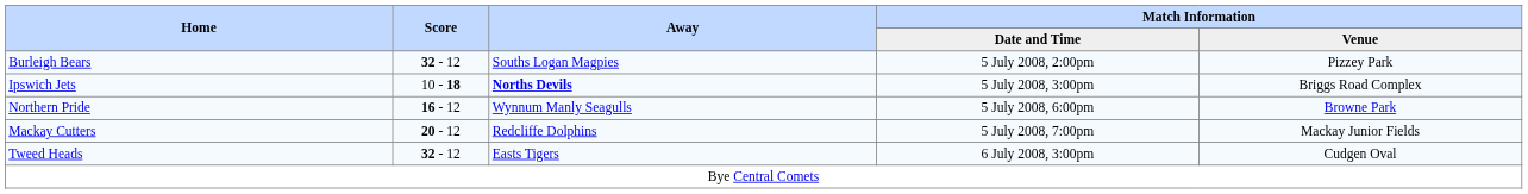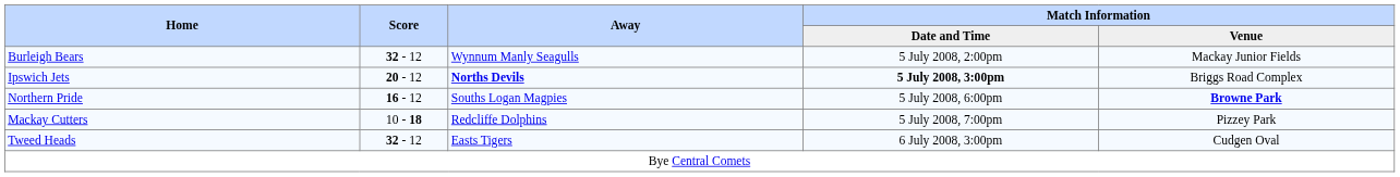 <table border=1 style="border-collapse:collapse; font-size:90%; text-align:center;" cellpadding=3 cellspacing=0>
 <tr bgcolor=#C1D8FF>
 <th rowspan=2 width=12%>Home</th>
 <th rowspan=2 width=3%>Score</th>
 <th rowspan=2 width=12%>Away</th>
 <th colspan=5>Match Information</th>
 </tr>
 <tr bgcolor=#EFEFEF>
 <th width=10%>Date and Time</th>
 <th width=10%>Venue</th>
 </tr>
 <tr bgcolor=#F5FAFF>
 <td align=left> <a href='#'>Burleigh Bears</a></td>
 <td><strong>32</strong> - 12</td>
-<td align=left> <a href='#'>Souths Logan Magpies</a></td>
+<td align=left> <a href='#'>Wynnum Manly Seagulls</a></td>
 <td>5 July 2008, 2:00pm</td>
-<td>Pizzey Park</td>
+<td>Mackay Junior Fields</td>
 </tr>
 <tr bgcolor=#F5FAFF>
 <td align=left> <a href='#'>Ipswich Jets</a></td>
-<td>10 - <strong>18</strong></td>
+<td><strong>20</strong> - 12</td>
 <td align=left><strong> <a href='#'>Norths Devils</a></strong></td>
-<td>5 July 2008, 3:00pm</td>
+<td><strong>5 July 2008, 3:00pm</strong></td>
 <td>Briggs Road Complex</td>
 </tr>
 <tr bgcolor=#F5FAFF>
 <td align=left> <a href='#'>Northern Pride</a></td>
 <td><strong>16</strong> - 12</td>
-<td align=left> <a href='#'>Wynnum Manly Seagulls</a></td>
+<td align=left> <a href='#'>Souths Logan Magpies</a></td>
 <td>5 July 2008, 6:00pm</td>
-<td><a href='#'>Browne Park</a></td>
+<td><strong><a href='#'>Browne Park</a></strong></td>
 </tr>
 <tr bgcolor=#F5FAFF>
 <td align=left> <a href='#'>Mackay Cutters</a></td>
-<td><strong>20</strong> - 12</td>
+<td>10 - <strong>18</strong></td>
 <td align=left> <a href='#'>Redcliffe Dolphins</a></td>
 <td>5 July 2008, 7:00pm</td>
-<td>Mackay Junior Fields</td>
+<td>Pizzey Park</td>
 </tr>
 <tr bgcolor=#F5FAFF>
 <td align=left> <a href='#'>Tweed Heads</a></td>
 <td><strong>32</strong> - 12</td>
 <td align=left> <a href='#'>Easts Tigers</a></td>
 <td>6 July 2008, 3:00pm</td>
 <td>Cudgen Oval</td>
 </tr>
 <tr>
 <td colspan=5>Bye  <a href='#'>Central Comets</a></td>
 </tr>
 </table>
